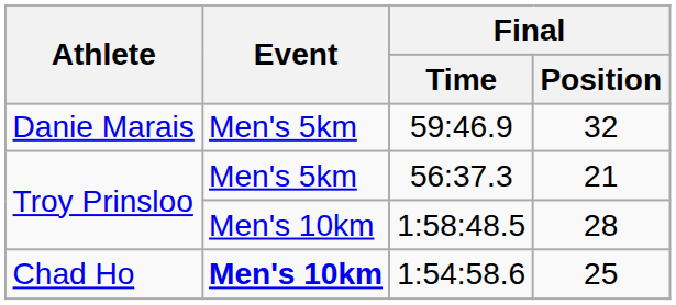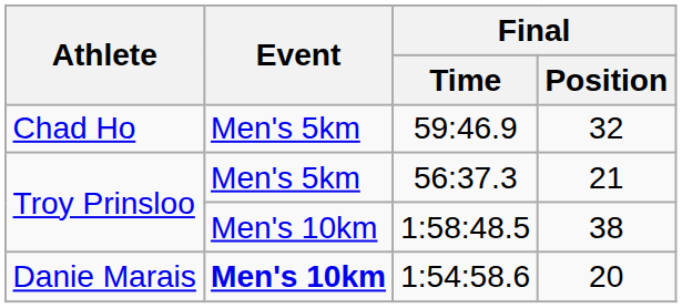 <table class="wikitable" border="1" style="font-size:90%">
 <tr>
 <th rowspan=2>Athlete</th>
 <th rowspan=2>Event</th>
 <th colspan=2>Final</th>
 </tr>
 <tr>
 <th>Time</th>
 <th>Position</th>
 </tr>
 <tr>
-<td rowspan=1><a href='#'>Danie Marais</a></td>
+<td rowspan=1><a href='#'>Chad Ho</a></td>
 <td><a href='#'>Men's 5km</a></td>
 <td align=center>59:46.9</td>
 <td align=center>32</td>
 </tr>
 <tr>
 <td rowspan=2><a href='#'>Troy Prinsloo</a></td>
 <td><a href='#'>Men's 5km</a></td>
 <td align=center>56:37.3</td>
 <td align=center>21</td>
 </tr>
 <tr>
 <td><a href='#'>Men's 10km</a></td>
 <td align=center>1:58:48.5</td>
-<td align=center>28</td>
+<td align=center>38</td>
 </tr>
 <tr>
-<td rowspan=1><a href='#'>Chad Ho</a></td>
+<td rowspan=1><a href='#'>Danie Marais</a></td>
 <td><strong><a href='#'>Men's 10km</a></strong></td>
 <td align=center>1:54:58.6</td>
-<td align=center>25</td>
+<td align=center>20</td>
 </tr>
 </table>
